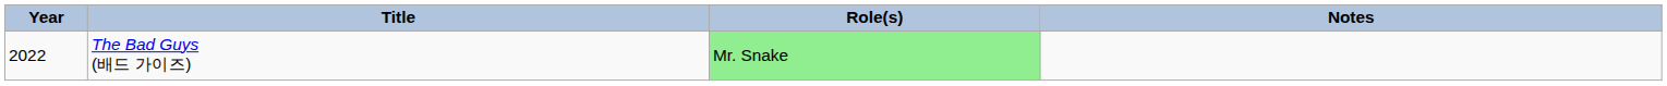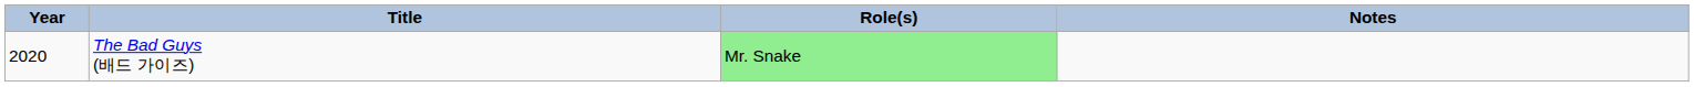 <table class="wikitable"  style="width:100%">
 <tr>
 <th style="background:#b0c4de; width:5%;">Year</th>
 <th style="background:#b0c4de; width:37.5%;">Title</th>
 <th style="background:#b0c4de; width:20%;">Role(s)</th>
 <th style="background:#b0c4de; width:37.5%;">Notes</th>
 </tr>
 <tr>
-<td>2022</td>
+<td>2020</td>
 <td><em><a href='#'>The Bad Guys</a></em> <br>(배드 가이즈)</td>
 <td style="background: lightgreen;">Mr. Snake</td>
 <td></td>
 </tr>
 </table>
